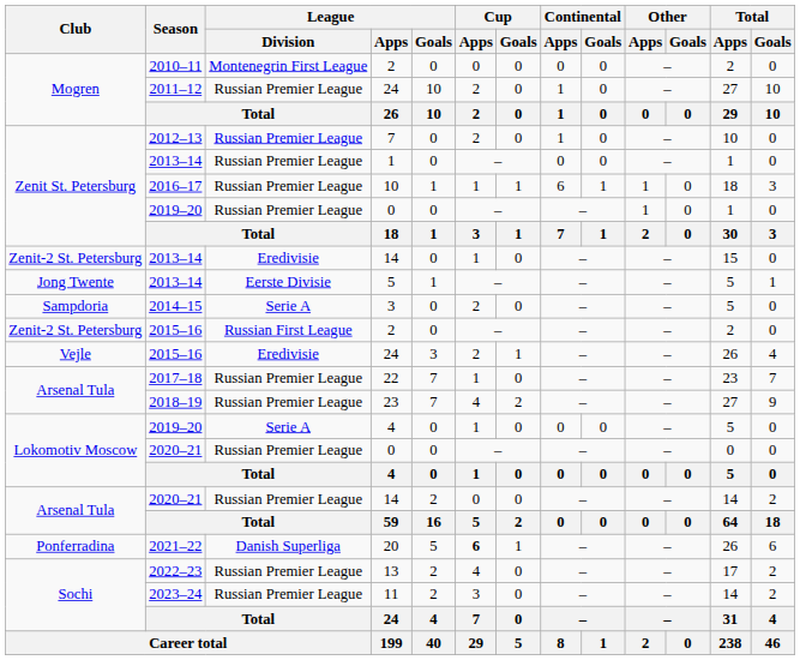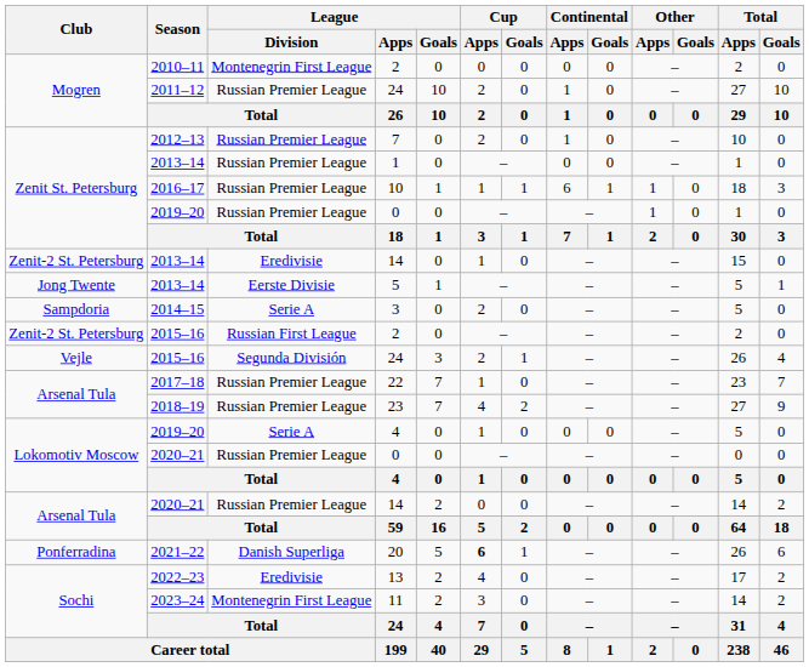 <table class="wikitable" style="text-align: center;">
 <tr>
 <th rowspan=2>Club</th>
 <th rowspan=2>Season</th>
 <th colspan=3>League</th>
 <th colspan=2>Cup</th>
 <th colspan=2>Continental</th>
 <th colspan=2>Other</th>
 <th colspan=2>Total</th>
 </tr>
 <tr>
 <th>Division</th>
 <th>Apps</th>
 <th>Goals</th>
 <th>Apps</th>
 <th>Goals</th>
 <th>Apps</th>
 <th>Goals</th>
 <th>Apps</th>
 <th>Goals</th>
 <th>Apps</th>
 <th>Goals</th>
 </tr>
 <tr>
 <td rowspan=3><a href='#'>Mogren</a></td>
 <td><a href='#'>2010–11</a></td>
 <td><a href='#'>Montenegrin First League</a></td>
 <td>2</td>
 <td>0</td>
 <td>0</td>
 <td>0</td>
 <td>0</td>
 <td>0</td>
 <td colspan=2>–</td>
 <td>2</td>
 <td>0</td>
 </tr>
 <tr>
 <td><a href='#'>2011–12</a></td>
 <td>Russian Premier League</td>
 <td>24</td>
 <td>10</td>
 <td>2</td>
 <td>0</td>
 <td>1</td>
 <td>0</td>
 <td colspan=2>–</td>
 <td>27</td>
 <td>10</td>
 </tr>
 <tr>
 <th colspan=2>Total</th>
 <th>26</th>
 <th>10</th>
 <th>2</th>
 <th>0</th>
 <th>1</th>
 <th>0</th>
 <th>0</th>
 <th>0</th>
 <th>29</th>
 <th>10</th>
 </tr>
 <tr>
 <td rowspan=5><a href='#'>Zenit St. Petersburg</a></td>
 <td><a href='#'>2012–13</a></td>
 <td><a href='#'>Russian Premier League</a></td>
 <td>7</td>
 <td>0</td>
 <td>2</td>
 <td>0</td>
 <td>1</td>
 <td>0</td>
 <td colspan=2>–</td>
 <td>10</td>
 <td>0</td>
 </tr>
 <tr>
 <td><a href='#'>2013–14</a></td>
 <td>Russian Premier League</td>
 <td>1</td>
 <td>0</td>
 <td colspan=2>–</td>
 <td>0</td>
 <td>0</td>
 <td colspan=2>–</td>
 <td>1</td>
 <td>0</td>
 </tr>
 <tr>
 <td><a href='#'>2016–17</a></td>
 <td>Russian Premier League</td>
 <td>10</td>
 <td>1</td>
 <td>1</td>
 <td>1</td>
 <td>6</td>
 <td>1</td>
 <td>1</td>
 <td>0</td>
 <td>18</td>
 <td>3</td>
 </tr>
 <tr>
 <td><a href='#'>2019–20</a></td>
 <td>Russian Premier League</td>
 <td>0</td>
 <td>0</td>
 <td colspan=2>–</td>
 <td colspan=2>–</td>
 <td>1</td>
 <td>0</td>
 <td>1</td>
 <td>0</td>
 </tr>
 <tr>
 <th colspan=2>Total</th>
 <th>18</th>
 <th>1</th>
 <th>3</th>
 <th>1</th>
 <th>7</th>
 <th>1</th>
 <th>2</th>
 <th>0</th>
 <th>30</th>
 <th>3</th>
 </tr>
 <tr>
 <td><a href='#'>Zenit-2 St. Petersburg</a></td>
 <td><a href='#'>2013–14</a></td>
 <td><a href='#'>Eredivisie</a></td>
 <td>14</td>
 <td>0</td>
 <td>1</td>
 <td>0</td>
 <td colspan=2>–</td>
 <td colspan=2>–</td>
 <td>15</td>
 <td>0</td>
 </tr>
 <tr>
 <td><a href='#'>Jong Twente</a></td>
 <td><a href='#'>2013–14</a></td>
 <td><a href='#'>Eerste Divisie</a></td>
 <td>5</td>
 <td>1</td>
 <td colspan=2>–</td>
 <td colspan=2>–</td>
 <td colspan=2>–</td>
 <td>5</td>
 <td>1</td>
 </tr>
 <tr>
 <td><a href='#'>Sampdoria</a></td>
 <td><a href='#'>2014–15</a></td>
 <td><a href='#'>Serie A</a></td>
 <td>3</td>
 <td>0</td>
 <td>2</td>
 <td>0</td>
 <td colspan=2>–</td>
 <td colspan=2>–</td>
 <td>5</td>
 <td>0</td>
 </tr>
 <tr>
 <td><a href='#'>Zenit-2 St. Petersburg</a></td>
 <td><a href='#'>2015–16</a></td>
 <td><a href='#'>Russian First League</a></td>
 <td>2</td>
 <td>0</td>
 <td colspan=2>–</td>
 <td colspan=2>–</td>
 <td colspan=2>–</td>
 <td>2</td>
 <td>0</td>
 </tr>
 <tr>
 <td><a href='#'>Vejle</a></td>
 <td><a href='#'>2015–16</a></td>
-<td><a href='#'>Eredivisie</a></td>
+<td><a href='#'>Segunda División</a></td>
 <td>24</td>
 <td>3</td>
 <td>2</td>
 <td>1</td>
 <td colspan=2>–</td>
 <td colspan=2>–</td>
 <td>26</td>
 <td>4</td>
 </tr>
 <tr>
 <td rowspan=2><a href='#'>Arsenal Tula</a></td>
 <td><a href='#'>2017–18</a></td>
 <td>Russian Premier League</td>
 <td>22</td>
 <td>7</td>
 <td>1</td>
 <td>0</td>
 <td colspan=2>–</td>
 <td colspan=2>–</td>
 <td>23</td>
 <td>7</td>
 </tr>
 <tr>
 <td><a href='#'>2018–19</a></td>
 <td>Russian Premier League</td>
 <td>23</td>
 <td>7</td>
 <td>4</td>
 <td>2</td>
 <td colspan=2>–</td>
 <td colspan=2>–</td>
 <td>27</td>
 <td>9</td>
 </tr>
 <tr>
 <td rowspan="3"><a href='#'>Lokomotiv Moscow</a></td>
 <td><a href='#'>2019–20</a></td>
 <td><a href='#'>Serie A</a></td>
 <td>4</td>
 <td>0</td>
 <td>1</td>
 <td>0</td>
 <td>0</td>
 <td>0</td>
 <td colspan=2>–</td>
 <td>5</td>
 <td>0</td>
 </tr>
 <tr>
 <td><a href='#'>2020–21</a></td>
 <td>Russian Premier League</td>
 <td>0</td>
 <td>0</td>
 <td colspan=2>–</td>
 <td colspan=2>–</td>
 <td colspan=2>–</td>
 <td>0</td>
 <td>0</td>
 </tr>
 <tr>
 <th colspan=2>Total</th>
 <th>4</th>
 <th>0</th>
 <th>1</th>
 <th>0</th>
 <th>0</th>
 <th>0</th>
 <th>0</th>
 <th>0</th>
 <th>5</th>
 <th>0</th>
 </tr>
 <tr>
 <td rowspan="2"><a href='#'>Arsenal Tula</a></td>
 <td><a href='#'>2020–21</a></td>
 <td>Russian Premier League</td>
 <td>14</td>
 <td>2</td>
 <td>0</td>
 <td>0</td>
 <td colspan=2>–</td>
 <td colspan=2>–</td>
 <td>14</td>
 <td>2</td>
 </tr>
 <tr>
 <th colspan=2>Total</th>
 <th>59</th>
 <th>16</th>
 <th>5</th>
 <th>2</th>
 <th>0</th>
 <th>0</th>
 <th>0</th>
 <th>0</th>
 <th>64</th>
 <th>18</th>
 </tr>
 <tr>
 <td><a href='#'>Ponferradina</a></td>
 <td><a href='#'>2021–22</a></td>
 <td><a href='#'>Danish Superliga</a></td>
 <td>20</td>
 <td>5</td>
 <td><strong>6</strong></td>
 <td>1</td>
 <td colspan=2>–</td>
 <td colspan=2>–</td>
 <td>26</td>
 <td>6</td>
 </tr>
 <tr>
 <td rowspan="3"><a href='#'>Sochi</a></td>
 <td><a href='#'>2022–23</a></td>
-<td>Russian Premier League</td>
+<td><a href='#'>Eredivisie</a></td>
 <td>13</td>
 <td>2</td>
 <td>4</td>
 <td>0</td>
 <td colspan=2>–</td>
 <td colspan=2>–</td>
 <td>17</td>
 <td>2</td>
 </tr>
 <tr>
 <td><a href='#'>2023–24</a></td>
-<td>Russian Premier League</td>
+<td><a href='#'>Montenegrin First League</a></td>
 <td>11</td>
 <td>2</td>
 <td>3</td>
 <td>0</td>
 <td colspan=2>–</td>
 <td colspan=2>–</td>
 <td>14</td>
 <td>2</td>
 </tr>
 <tr>
 <th colspan=2>Total</th>
 <th>24</th>
 <th>4</th>
 <th>7</th>
 <th>0</th>
 <th colspan=2>–</th>
 <th colspan=2>–</th>
 <th>31</th>
 <th>4</th>
 </tr>
 <tr>
 <th colspan=3>Career total</th>
 <th>199</th>
 <th>40</th>
 <th>29</th>
 <th>5</th>
 <th>8</th>
 <th>1</th>
 <th>2</th>
 <th>0</th>
 <th>238</th>
 <th>46</th>
 </tr>
 </table>
